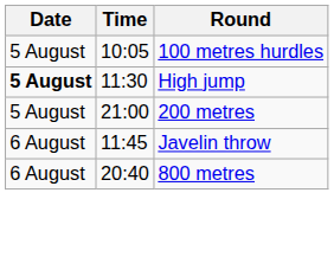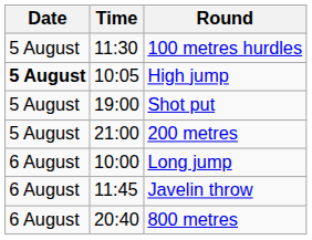 <table class="wikitable">
 <tr>
 <th>Date</th>
 <th>Time</th>
 <th>Round</th>
 </tr>
 <tr>
 <td>5 August</td>
-<td>10:05</td>
+<td>11:30</td>
 <td><a href='#'>100 metres hurdles</a></td>
 </tr>
 <tr>
 <td><strong>5 August</strong></td>
-<td>11:30</td>
+<td>10:05</td>
 <td><a href='#'>High jump</a></td>
+</tr>
+<tr>
+<td>5 August</td>
+<td>19:00</td>
+<td><a href='#'>Shot put</a></td>
 </tr>
 <tr>
 <td>5 August</td>
 <td>21:00</td>
 <td><a href='#'>200 metres</a></td>
+</tr>
+<tr>
+<td>6 August</td>
+<td>10:00</td>
+<td><a href='#'>Long jump</a></td>
 </tr>
 <tr>
 <td>6 August</td>
 <td>11:45</td>
 <td><a href='#'>Javelin throw</a></td>
 </tr>
 <tr>
 <td>6 August</td>
 <td>20:40</td>
 <td><a href='#'>800 metres</a></td>
 </tr>
 </table>
